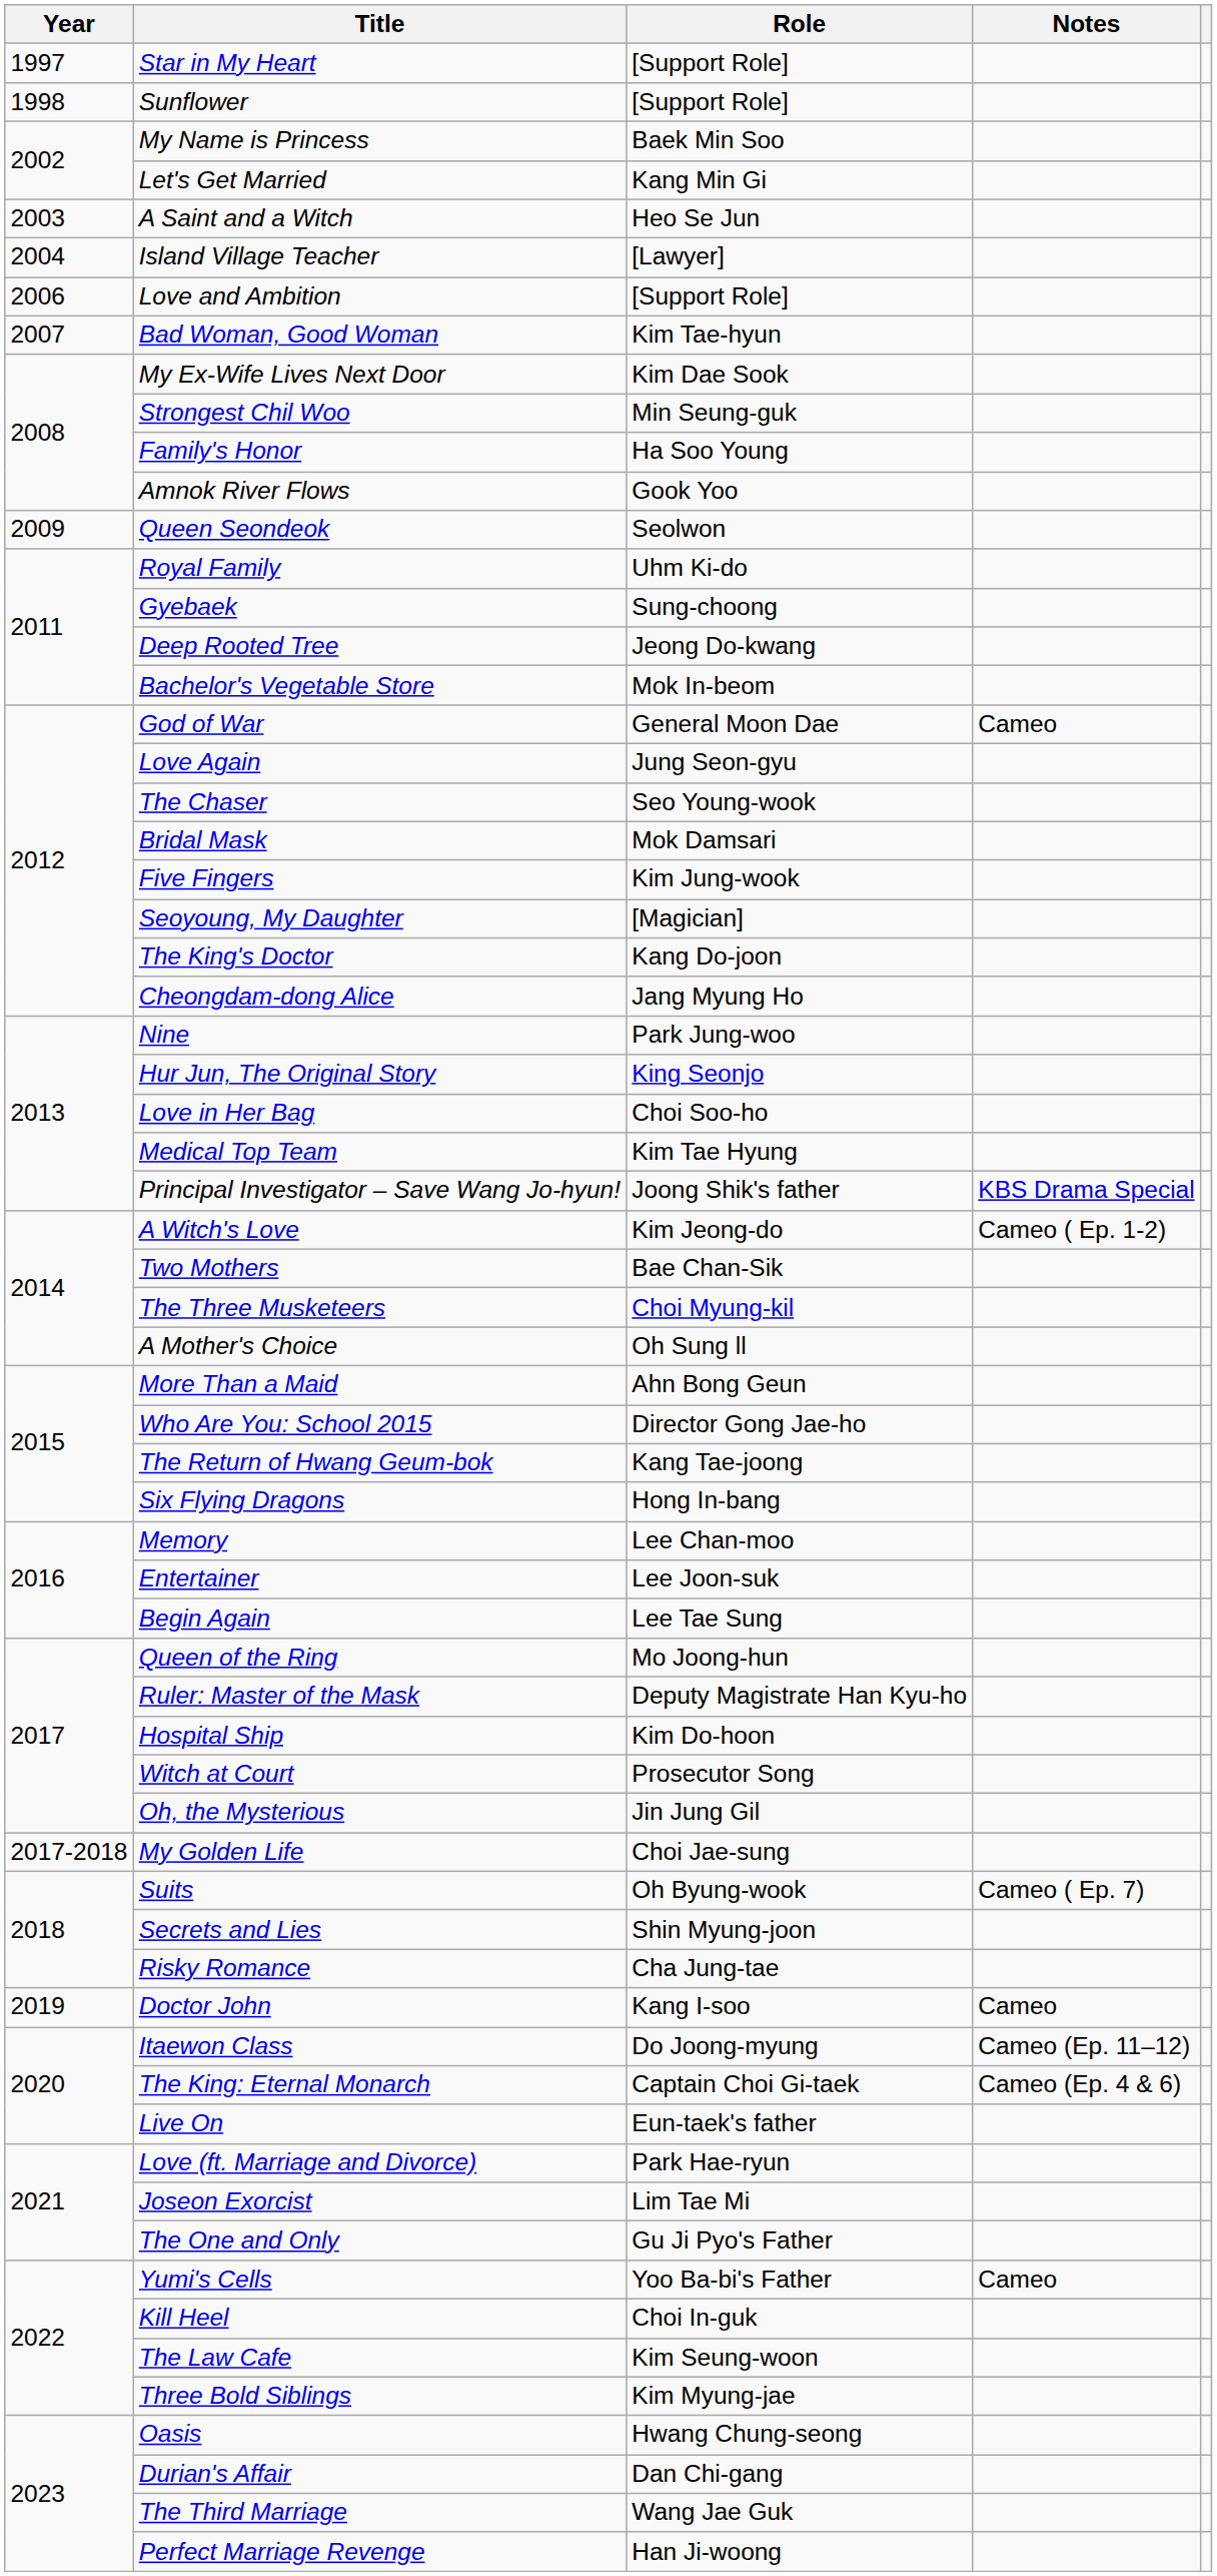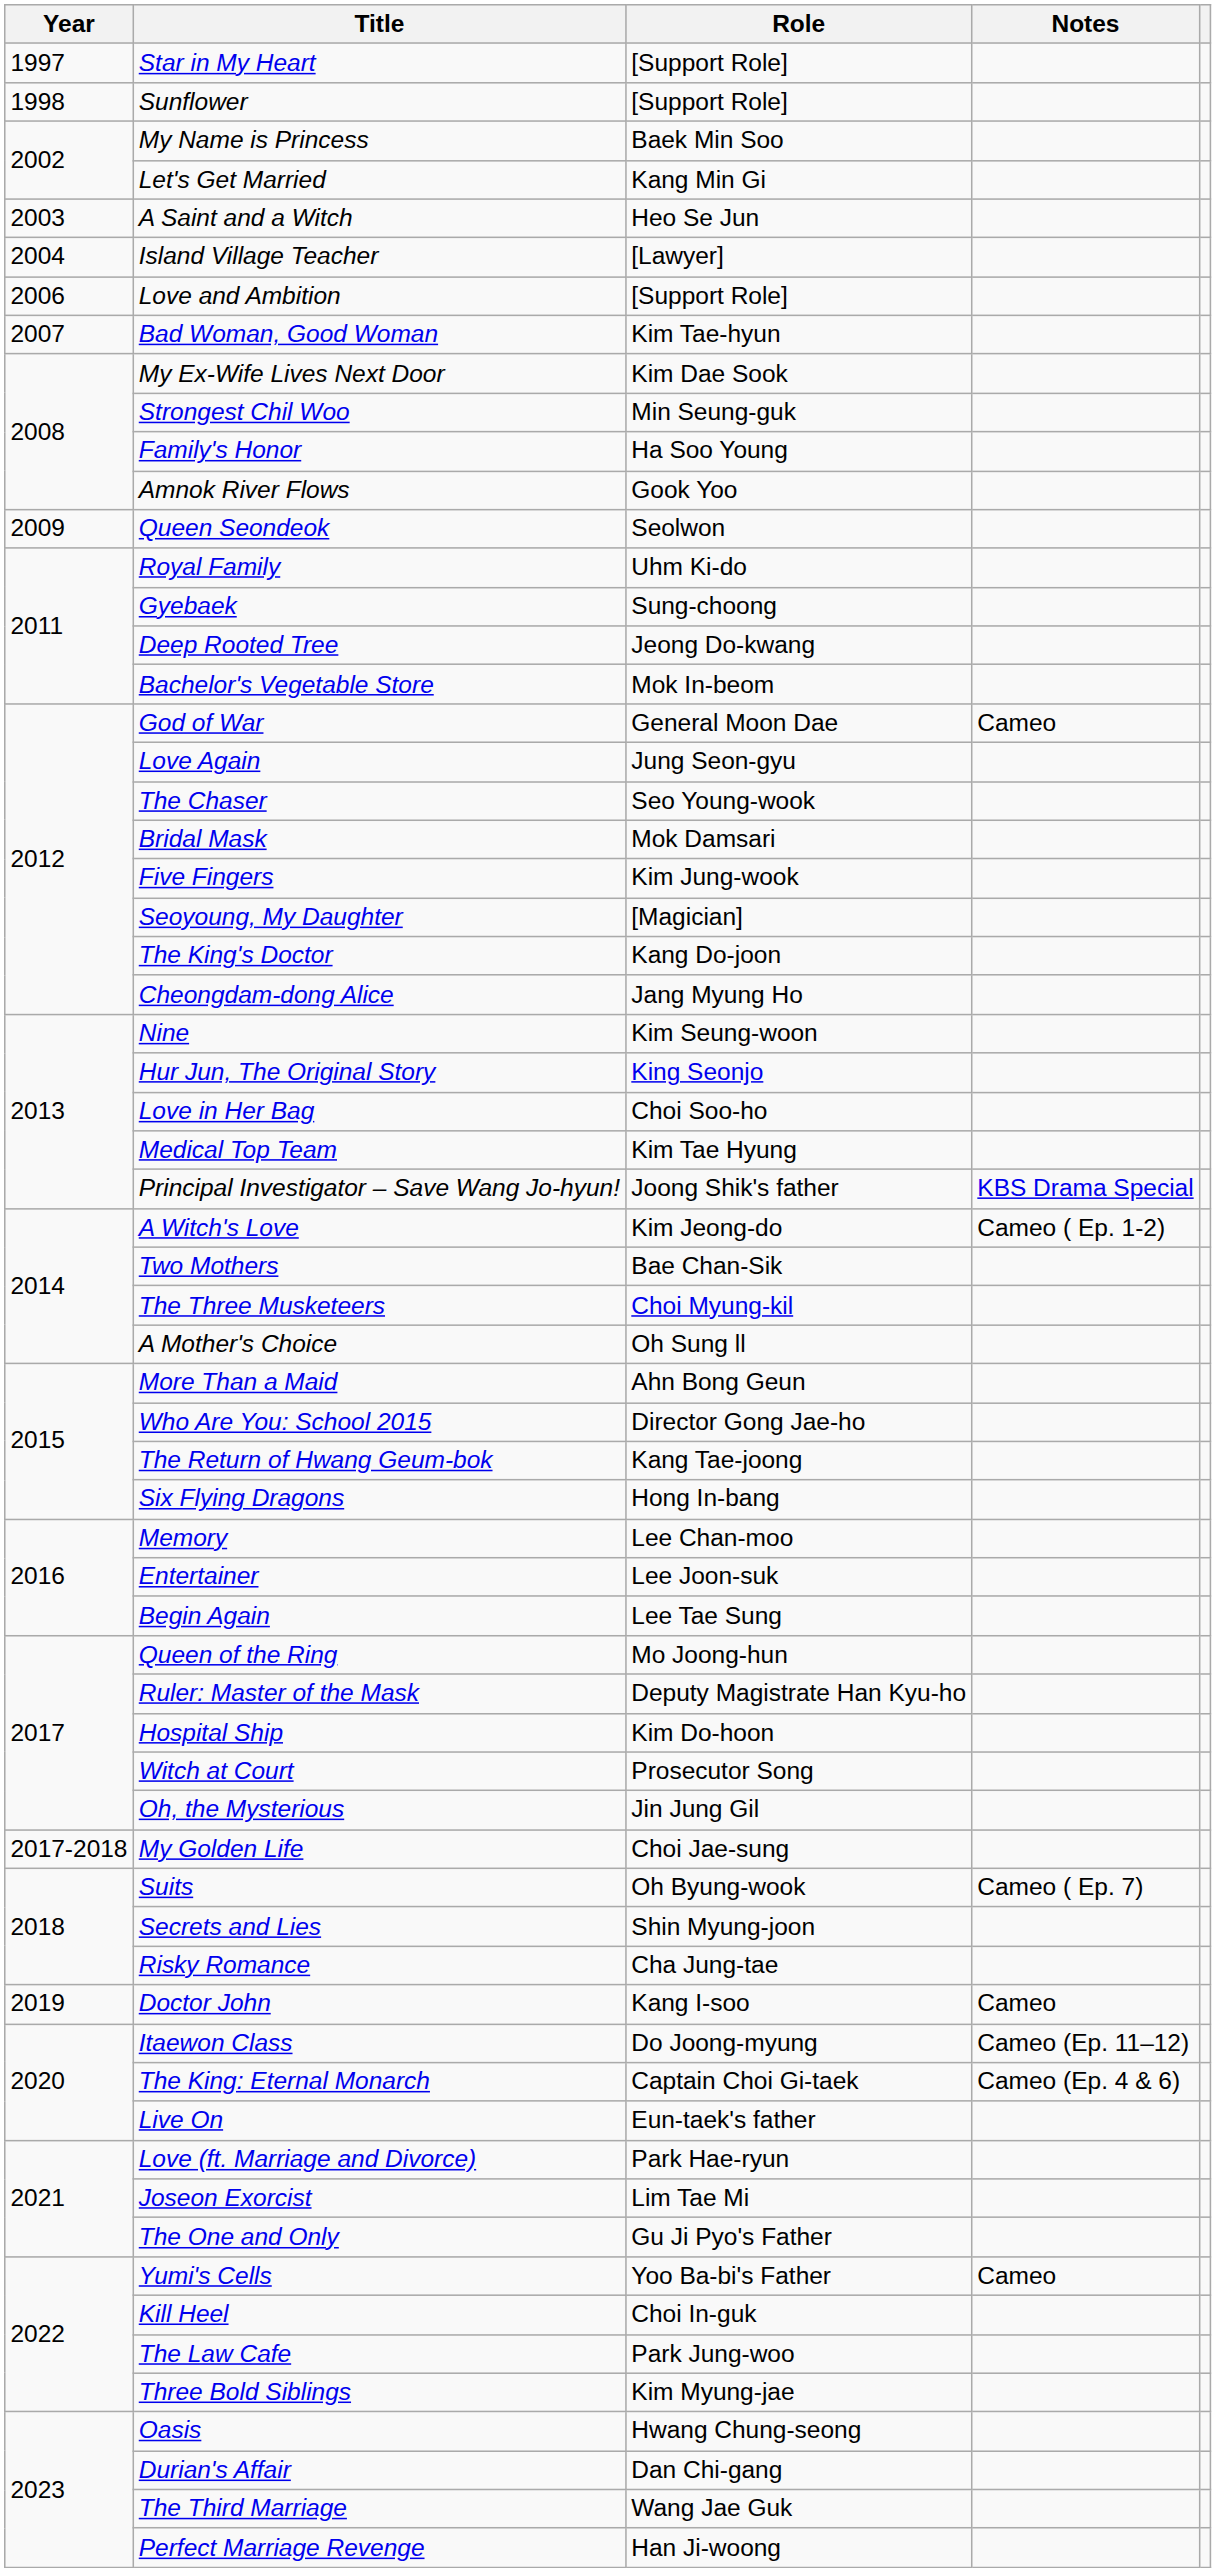 <table class="wikitable">
 <tr>
 <th>Year</th>
 <th>Title</th>
 <th>Role</th>
 <th>Notes</th>
 <th scope="col"></th>
 </tr>
 <tr>
 <td>1997</td>
 <td><em><a href='#'>Star in My Heart</a></em></td>
 <td>[Support Role]</td>
 <td></td>
 <td></td>
 </tr>
 <tr>
 <td>1998</td>
 <td><em>Sunflower</em></td>
 <td>[Support Role]</td>
 <td></td>
 <td></td>
 </tr>
 <tr>
 <td rowspan=2>2002</td>
 <td><em>My Name is Princess</em></td>
 <td>Baek Min Soo</td>
 <td></td>
 <td></td>
 </tr>
 <tr>
 <td><em>Let's Get Married</em></td>
 <td>Kang Min Gi</td>
 <td></td>
 <td></td>
 </tr>
 <tr>
 <td>2003</td>
 <td><em>A Saint and a Witch</em></td>
 <td>Heo Se Jun</td>
 <td></td>
 <td></td>
 </tr>
 <tr>
 <td>2004</td>
 <td><em>Island Village Teacher</em></td>
 <td>[Lawyer]</td>
 <td></td>
 <td></td>
 </tr>
 <tr>
 <td>2006</td>
 <td><em>Love and Ambition</em></td>
 <td>[Support Role]</td>
 <td></td>
 <td></td>
 </tr>
 <tr>
 <td>2007</td>
 <td><em><a href='#'>Bad Woman, Good Woman</a></em></td>
 <td>Kim Tae-hyun</td>
 <td></td>
 <td></td>
 </tr>
 <tr>
 <td rowspan=4>2008</td>
 <td><em>My Ex-Wife Lives Next Door</em></td>
 <td>Kim Dae Sook</td>
 <td></td>
 <td></td>
 </tr>
 <tr>
 <td><em><a href='#'>Strongest Chil Woo</a></em></td>
 <td>Min Seung-guk</td>
 <td></td>
 <td></td>
 </tr>
 <tr>
 <td><em><a href='#'>Family's Honor</a></em></td>
 <td>Ha Soo Young</td>
 <td></td>
 <td></td>
 </tr>
 <tr>
 <td><em>Amnok River Flows</em></td>
 <td>Gook Yoo</td>
 <td></td>
 <td></td>
 </tr>
 <tr>
 <td>2009</td>
 <td><em><a href='#'>Queen Seondeok</a></em></td>
 <td>Seolwon</td>
 <td></td>
 <td></td>
 </tr>
 <tr>
 <td rowspan=4>2011</td>
 <td><em><a href='#'>Royal Family</a></em></td>
 <td>Uhm Ki-do</td>
 <td></td>
 <td></td>
 </tr>
 <tr>
 <td><em><a href='#'>Gyebaek</a></em></td>
 <td>Sung-choong</td>
 <td></td>
 <td></td>
 </tr>
 <tr>
 <td><em><a href='#'>Deep Rooted Tree</a></em></td>
 <td>Jeong Do-kwang</td>
 <td></td>
 <td></td>
 </tr>
 <tr>
 <td><em><a href='#'>Bachelor's Vegetable Store</a></em></td>
 <td>Mok In-beom</td>
 <td></td>
 <td></td>
 </tr>
 <tr>
 <td rowspan=8>2012</td>
 <td><em><a href='#'>God of War</a></em></td>
 <td>General Moon Dae</td>
 <td>Cameo</td>
 <td></td>
 </tr>
 <tr>
 <td><em><a href='#'>Love Again</a></em></td>
 <td>Jung Seon-gyu</td>
 <td></td>
 <td></td>
 </tr>
 <tr>
 <td><em><a href='#'>The Chaser</a></em></td>
 <td>Seo Young-wook</td>
 <td></td>
 <td></td>
 </tr>
 <tr>
 <td><em><a href='#'>Bridal Mask</a></em></td>
 <td>Mok Damsari</td>
 <td></td>
 <td></td>
 </tr>
 <tr>
 <td><em><a href='#'>Five Fingers</a></em></td>
 <td>Kim Jung-wook</td>
 <td></td>
 <td></td>
 </tr>
 <tr>
 <td><em><a href='#'>Seoyoung, My Daughter</a></em></td>
 <td>[Magician]</td>
 <td></td>
 <td></td>
 </tr>
 <tr>
 <td><em><a href='#'>The King's Doctor</a></em></td>
 <td>Kang Do-joon</td>
 <td></td>
 <td></td>
 </tr>
 <tr>
 <td><em><a href='#'>Cheongdam-dong Alice</a></em></td>
 <td>Jang Myung Ho</td>
 <td></td>
 <td></td>
 </tr>
 <tr>
 <td rowspan=5>2013</td>
 <td><em><a href='#'>Nine</a></em></td>
-<td>Park Jung-woo</td>
+<td>Kim Seung-woon</td>
 <td></td>
 <td></td>
 </tr>
 <tr>
 <td><em><a href='#'>Hur Jun, The Original Story</a></em></td>
 <td><a href='#'>King Seonjo</a></td>
 <td></td>
 <td></td>
 </tr>
 <tr>
 <td><em><a href='#'>Love in Her Bag</a></em></td>
 <td>Choi Soo-ho</td>
 <td></td>
 <td></td>
 </tr>
 <tr>
 <td><em><a href='#'>Medical Top Team</a></em></td>
 <td>Kim Tae Hyung</td>
 <td></td>
 <td></td>
 </tr>
 <tr>
 <td><em>Principal Investigator – Save Wang Jo-hyun!</em></td>
 <td>Joong Shik's father</td>
 <td><a href='#'>KBS Drama Special</a></td>
 <td></td>
 </tr>
 <tr>
 <td rowspan=4>2014</td>
 <td><em><a href='#'>A Witch's Love</a></em></td>
 <td>Kim Jeong-do</td>
 <td>Cameo ( Ep. 1-2)</td>
 <td></td>
 </tr>
 <tr>
 <td><em><a href='#'>Two Mothers</a></em></td>
 <td>Bae Chan-Sik</td>
 <td></td>
 <td></td>
 </tr>
 <tr>
 <td><em><a href='#'>The Three Musketeers</a></em></td>
 <td><a href='#'>Choi Myung-kil</a></td>
 <td></td>
 <td></td>
 </tr>
 <tr>
 <td><em>A Mother's Choice</em></td>
 <td>Oh Sung ll</td>
 <td></td>
 <td></td>
 </tr>
 <tr>
 <td rowspan=4>2015</td>
 <td><em><a href='#'>More Than a Maid</a></em></td>
 <td>Ahn Bong Geun</td>
 <td></td>
 <td></td>
 </tr>
 <tr>
 <td><em><a href='#'>Who Are You: School 2015</a></em></td>
 <td>Director Gong Jae-ho</td>
 <td></td>
 <td></td>
 </tr>
 <tr>
 <td><em><a href='#'>The Return of Hwang Geum-bok</a></em></td>
 <td>Kang Tae-joong</td>
 <td></td>
 <td></td>
 </tr>
 <tr>
 <td><em><a href='#'>Six Flying Dragons</a></em></td>
 <td>Hong In-bang</td>
 <td></td>
 <td></td>
 </tr>
 <tr>
 <td rowspan=3>2016</td>
 <td><em><a href='#'>Memory</a></em></td>
 <td>Lee Chan-moo</td>
 <td></td>
 <td></td>
 </tr>
 <tr>
 <td><em><a href='#'>Entertainer</a></em></td>
 <td>Lee Joon-suk</td>
 <td></td>
 <td></td>
 </tr>
 <tr>
 <td><em><a href='#'>Begin Again</a></em></td>
 <td>Lee Tae Sung</td>
 <td></td>
 <td></td>
 </tr>
 <tr>
 <td rowspan=5>2017</td>
 <td><em><a href='#'>Queen of the Ring</a></em></td>
 <td>Mo Joong-hun</td>
 <td></td>
 <td></td>
 </tr>
 <tr>
 <td><em><a href='#'>Ruler: Master of the Mask</a></em></td>
 <td>Deputy Magistrate Han Kyu-ho</td>
 <td></td>
 <td></td>
 </tr>
 <tr>
 <td><em><a href='#'>Hospital Ship</a></em></td>
 <td>Kim Do-hoon</td>
 <td></td>
 <td></td>
 </tr>
 <tr>
 <td><em><a href='#'>Witch at Court</a></em></td>
 <td>Prosecutor Song</td>
 <td></td>
 <td></td>
 </tr>
 <tr>
 <td><em><a href='#'>Oh, the Mysterious</a></em></td>
 <td>Jin Jung Gil</td>
 <td></td>
 <td></td>
 </tr>
 <tr>
 <td>2017-2018</td>
 <td><em><a href='#'>My Golden Life</a></em></td>
 <td>Choi Jae-sung</td>
 <td></td>
 <td></td>
 </tr>
 <tr>
 <td rowspan=3>2018</td>
 <td><em><a href='#'>Suits</a></em></td>
 <td>Oh Byung-wook</td>
 <td>Cameo ( Ep. 7)</td>
 <td></td>
 </tr>
 <tr>
 <td><em><a href='#'>Secrets and Lies</a></em></td>
 <td>Shin Myung-joon</td>
 <td></td>
 <td></td>
 </tr>
 <tr>
 <td><em><a href='#'>Risky Romance</a></em></td>
 <td>Cha Jung-tae</td>
 <td></td>
 <td></td>
 </tr>
 <tr>
 <td>2019</td>
 <td><em><a href='#'>Doctor John</a></em></td>
 <td>Kang I-soo</td>
 <td>Cameo</td>
 <td></td>
 </tr>
 <tr>
 <td rowspan=3>2020</td>
 <td><em><a href='#'>Itaewon Class</a></em></td>
 <td>Do Joong-myung</td>
 <td>Cameo (Ep. 11–12)</td>
 <td></td>
 </tr>
 <tr>
 <td><em><a href='#'>The King: Eternal Monarch</a></em></td>
 <td>Captain Choi Gi-taek</td>
 <td>Cameo (Ep. 4 & 6)</td>
 <td></td>
 </tr>
 <tr>
 <td><em><a href='#'>Live On</a></em></td>
 <td>Eun-taek's father</td>
 <td></td>
 <td></td>
 </tr>
 <tr>
 <td rowspan=3>2021</td>
 <td><em><a href='#'>Love (ft. Marriage and Divorce)</a></em></td>
 <td>Park Hae-ryun</td>
 <td></td>
 <td></td>
 </tr>
 <tr>
 <td><em><a href='#'>Joseon Exorcist</a></em></td>
 <td>Lim Tae Mi</td>
 <td></td>
 <td></td>
 </tr>
 <tr>
 <td><em><a href='#'>The One and Only</a></em></td>
 <td>Gu Ji Pyo's Father</td>
 <td></td>
 <td></td>
 </tr>
 <tr>
 <td rowspan=4>2022</td>
 <td><em><a href='#'>Yumi's Cells</a></em></td>
 <td>Yoo Ba-bi's Father</td>
 <td>Cameo</td>
 <td></td>
 </tr>
 <tr>
 <td><em><a href='#'>Kill Heel</a></em></td>
 <td>Choi In-guk</td>
 <td></td>
 <td></td>
 </tr>
 <tr>
 <td><em><a href='#'>The Law Cafe</a></em></td>
-<td>Kim Seung-woon</td>
+<td>Park Jung-woo</td>
 <td></td>
 <td></td>
 </tr>
 <tr>
 <td><em><a href='#'>Three Bold Siblings</a></em></td>
 <td>Kim Myung-jae</td>
 <td></td>
 <td></td>
 </tr>
 <tr>
 <td rowspan=4>2023</td>
 <td><em><a href='#'>Oasis</a></em></td>
 <td>Hwang Chung-seong</td>
 <td></td>
 <td></td>
 </tr>
 <tr>
 <td><em><a href='#'>Durian's Affair</a></em></td>
 <td>Dan Chi-gang</td>
 <td></td>
 <td></td>
 </tr>
 <tr>
 <td><em><a href='#'>The Third Marriage</a></em></td>
 <td>Wang Jae Guk</td>
 <td></td>
 <td></td>
 </tr>
 <tr>
 <td><em><a href='#'>Perfect Marriage Revenge</a></em></td>
 <td>Han Ji-woong</td>
 <td></td>
 <td></td>
 </tr>
 </table>
